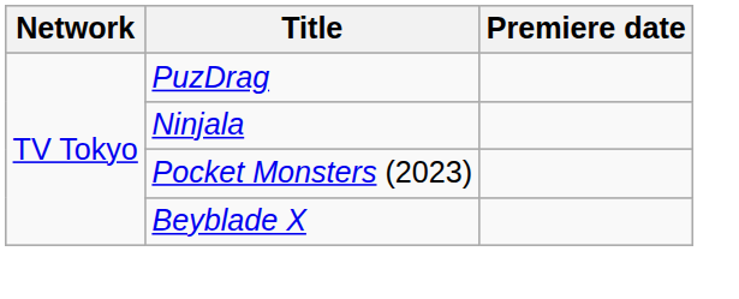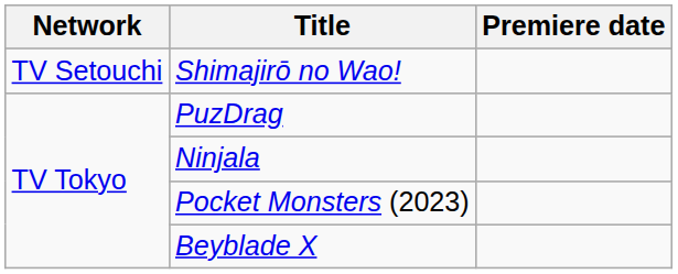 <table class="wikitable sortable">
 <tr>
 <th>Network</th>
 <th>Title</th>
 <th>Premiere date</th>
+</tr>
+<tr>
+<td rowspan="1"><a href='#'>TV Setouchi</a></td>
+<td><em><a href='#'>Shimajirō no Wao!</a></em></td>
+<td></td>
 </tr>
 <tr>
 <td rowspan="20"><a href='#'>TV Tokyo</a></td>
 <td><em><a href='#'>PuzDrag</a></em></td>
 <td></td>
 </tr>
 <tr>
 <td><em><a href='#'>Ninjala</a></em></td>
 <td></td>
 </tr>
 <tr>
 <td><em><a href='#'>Pocket Monsters</a></em> (2023)</td>
 <td></td>
 </tr>
 <tr>
 <td><em><a href='#'>Beyblade X</a></em></td>
 <td></td>
 </tr>
 </table>
